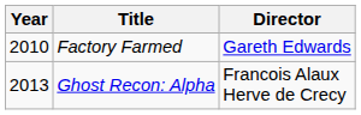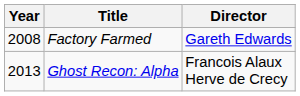 <table class="wikitable">
 <tr>
 <th>Year</th>
 <th>Title</th>
 <th>Director</th>
 </tr>
 <tr>
-<td>2010</td>
+<td>2008</td>
 <td><em>Factory Farmed</em></td>
 <td><a href='#'>Gareth Edwards</a></td>
 </tr>
 <tr>
 <td>2013</td>
 <td><em><a href='#'>Ghost Recon: Alpha</a></em></td>
 <td>Francois Alaux<br>Herve de Crecy</td>
 </tr>
 </table>
